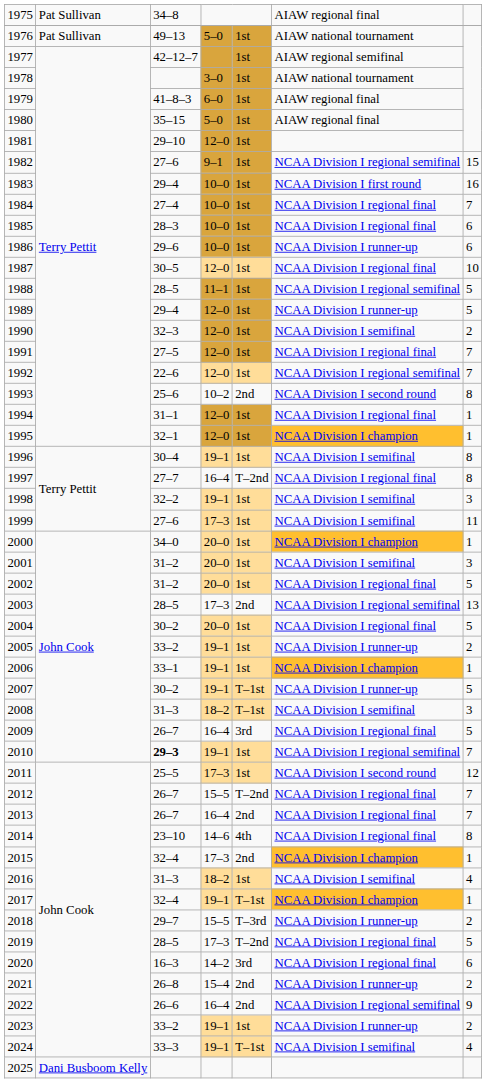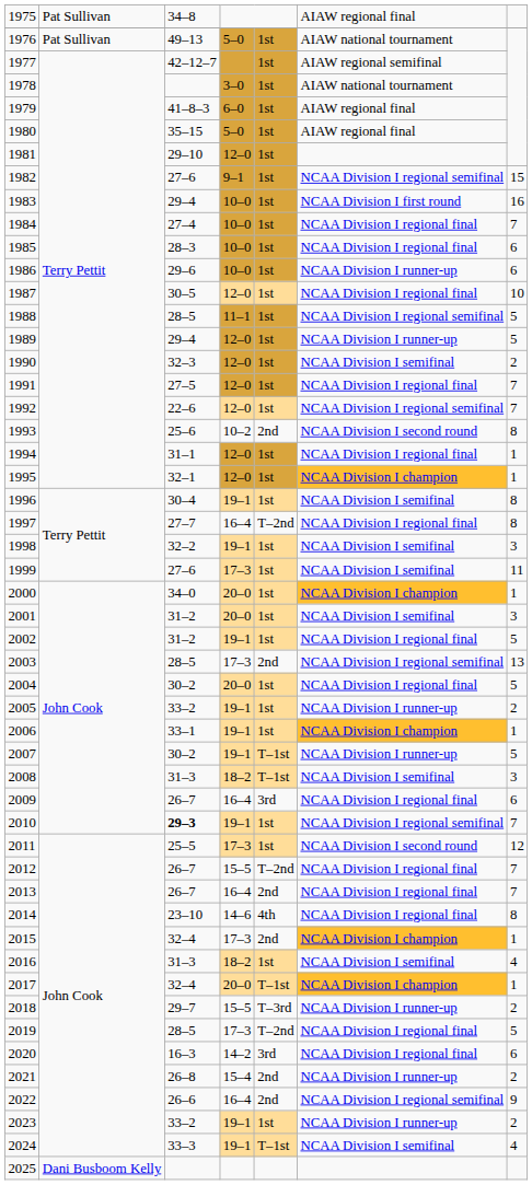 <table class=wikitable style="font-size: 95%">
 <tr>
 <td>1975</td>
 <td>Pat Sullivan</td>
 <td>34–8</td>
 <td colspan=2></td>
 <td>AIAW regional final</td>
 <td></td>
 </tr>
 <tr>
 </tr>
 <tr>
 <td>1976</td>
 <td>Pat Sullivan</td>
 <td>49–13</td>
 <td bgcolor=d9a53d>5–0</td>
 <td bgcolor=d9a53d>1st</td>
 <td>AIAW national tournament</td>
 <td rowspan=6></td>
 </tr>
 <tr>
 <td>1977</td>
 <td rowspan=19><a href='#'>Terry Pettit</a></td>
 <td>42–12–7</td>
 <td bgcolor=d9a53d></td>
 <td bgcolor=d9a53d>1st</td>
 <td>AIAW regional semifinal</td>
 </tr>
 <tr>
 <td>1978</td>
 <td></td>
 <td bgcolor=d9a53d>3–0</td>
 <td bgcolor=d9a53d>1st</td>
 <td>AIAW national tournament</td>
 </tr>
 <tr>
 <td>1979</td>
 <td>41–8–3</td>
 <td bgcolor=d9a53d>6–0</td>
 <td bgcolor=d9a53d>1st</td>
 <td>AIAW regional final</td>
 </tr>
 <tr>
 <td>1980</td>
 <td>35–15</td>
 <td bgcolor=d9a53d>5–0</td>
 <td bgcolor=d9a53d>1st</td>
 <td>AIAW regional final</td>
 </tr>
 <tr>
 <td>1981</td>
 <td>29–10</td>
 <td bgcolor=d9a53d>12–0</td>
 <td bgcolor=d9a53d>1st</td>
 <td></td>
 </tr>
 <tr>
 <td>1982</td>
 <td>27–6</td>
 <td bgcolor=d9a53d>9–1</td>
 <td bgcolor=d9a53d>1st</td>
 <td><a href='#'>NCAA Division I regional semifinal</a></td>
 <td>15</td>
 </tr>
 <tr>
 <td>1983</td>
 <td>29–4</td>
 <td bgcolor=d9a53d>10–0</td>
 <td bgcolor=d9a53d>1st</td>
 <td><a href='#'>NCAA Division I first round</a></td>
 <td>16</td>
 </tr>
 <tr>
 <td>1984</td>
 <td>27–4</td>
 <td bgcolor=d9a53d>10–0</td>
 <td bgcolor=d9a53d>1st</td>
 <td><a href='#'>NCAA Division I regional final</a></td>
 <td>7</td>
 </tr>
 <tr>
 <td>1985</td>
 <td>28–3</td>
 <td bgcolor=d9a53d>10–0</td>
 <td bgcolor=d9a53d>1st</td>
 <td><a href='#'>NCAA Division I regional final</a></td>
 <td>6</td>
 </tr>
 <tr>
 <td>1986</td>
 <td>29–6</td>
 <td bgcolor=d9a53d>10–0</td>
 <td bgcolor=d9a53d>1st</td>
 <td><a href='#'>NCAA Division I runner-up</a></td>
 <td>6</td>
 </tr>
 <tr>
 <td>1987</td>
 <td>30–5</td>
 <td bgcolor=ffdd99>12–0</td>
 <td bgcolor=ffdd99>1st</td>
 <td><a href='#'>NCAA Division I regional final</a></td>
 <td>10</td>
 </tr>
 <tr>
 <td>1988</td>
 <td>28–5</td>
 <td bgcolor=d9a53d>11–1</td>
 <td bgcolor=d9a53d>1st</td>
 <td><a href='#'>NCAA Division I regional semifinal</a></td>
 <td>5</td>
 </tr>
 <tr>
 <td>1989</td>
 <td>29–4</td>
 <td bgcolor=d9a53d>12–0</td>
 <td bgcolor=d9a53d>1st</td>
 <td><a href='#'>NCAA Division I runner-up</a></td>
 <td>5</td>
 </tr>
 <tr>
 <td>1990</td>
 <td>32–3</td>
 <td bgcolor=d9a53d>12–0</td>
 <td bgcolor=d9a53d>1st</td>
 <td><a href='#'>NCAA Division I semifinal</a></td>
 <td>2</td>
 </tr>
 <tr>
 <td>1991</td>
 <td>27–5</td>
 <td bgcolor=d9a53d>12–0</td>
 <td bgcolor=d9a53d>1st</td>
 <td><a href='#'>NCAA Division I regional final</a></td>
 <td>7</td>
 </tr>
 <tr>
 <td>1992</td>
 <td>22–6</td>
 <td bgcolor=ffdd99>12–0</td>
 <td bgcolor=ffdd99>1st</td>
 <td><a href='#'>NCAA Division I regional semifinal</a></td>
 <td>7</td>
 </tr>
 <tr>
 <td>1993</td>
 <td>25–6</td>
 <td>10–2</td>
 <td>2nd</td>
 <td><a href='#'>NCAA Division I second round</a></td>
 <td>8</td>
 </tr>
 <tr>
 <td>1994</td>
 <td>31–1</td>
 <td bgcolor=d9a53d>12–0</td>
 <td bgcolor=d9a53d>1st</td>
 <td><a href='#'>NCAA Division I regional final</a></td>
 <td>1</td>
 </tr>
 <tr>
 <td>1995</td>
 <td>32–1</td>
 <td bgcolor=d9a53d>12–0</td>
 <td bgcolor=d9a53d>1st</td>
 <td bgcolor=ffbf2f><a href='#'>NCAA Division I champion</a></td>
 <td>1<br></td>
 </tr>
 <tr>
 <td>1996</td>
 <td rowspan=4>Terry Pettit</td>
 <td>30–4</td>
 <td bgcolor=ffdd99>19–1</td>
 <td bgcolor=ffdd99>1st</td>
 <td><a href='#'>NCAA Division I semifinal</a></td>
 <td>8</td>
 </tr>
 <tr>
 <td>1997</td>
 <td>27–7</td>
 <td>16–4</td>
 <td>T–2nd</td>
 <td><a href='#'>NCAA Division I regional final</a></td>
 <td>8</td>
 </tr>
 <tr>
 <td>1998</td>
 <td>32–2</td>
 <td bgcolor=ffdd99>19–1</td>
 <td bgcolor=ffdd99>1st</td>
 <td><a href='#'>NCAA Division I semifinal</a></td>
 <td>3</td>
 </tr>
 <tr>
 <td>1999</td>
 <td>27–6</td>
 <td bgcolor=ffdd99>17–3</td>
 <td bgcolor=ffdd99>1st</td>
 <td><a href='#'>NCAA Division I semifinal</a></td>
 <td>11</td>
 </tr>
 <tr>
 <td>2000</td>
 <td rowspan=11><a href='#'>John Cook</a></td>
 <td>34–0</td>
 <td bgcolor=ffdd99>20–0</td>
 <td bgcolor=ffdd99>1st</td>
 <td bgcolor=ffbf2f><a href='#'>NCAA Division I champion</a></td>
 <td>1</td>
 </tr>
 <tr>
 <td>2001</td>
 <td>31–2</td>
 <td bgcolor=ffdd99>20–0</td>
 <td bgcolor=ffdd99>1st</td>
 <td><a href='#'>NCAA Division I semifinal</a></td>
 <td>3</td>
 </tr>
 <tr>
 <td>2002</td>
 <td>31–2</td>
-<td bgcolor=ffdd99>20–0</td>
+<td bgcolor=ffdd99>19–1</td>
 <td bgcolor=ffdd99>1st</td>
 <td><a href='#'>NCAA Division I regional final</a></td>
 <td>5</td>
 </tr>
 <tr>
 <td>2003</td>
 <td>28–5</td>
 <td>17–3</td>
 <td>2nd</td>
 <td><a href='#'>NCAA Division I regional semifinal</a></td>
 <td>13</td>
 </tr>
 <tr>
 <td>2004</td>
 <td>30–2</td>
 <td bgcolor=ffdd99>20–0</td>
 <td bgcolor=ffdd99>1st</td>
 <td><a href='#'>NCAA Division I regional final</a></td>
 <td>5</td>
 </tr>
 <tr>
 <td>2005</td>
 <td>33–2</td>
 <td bgcolor=ffdd99>19–1</td>
 <td bgcolor=ffdd99>1st</td>
 <td><a href='#'>NCAA Division I runner-up</a></td>
 <td>2</td>
 </tr>
 <tr>
 <td>2006</td>
 <td>33–1</td>
 <td bgcolor=ffdd99>19–1</td>
 <td bgcolor=ffdd99>1st</td>
 <td bgcolor=ffbf2f><a href='#'>NCAA Division I champion</a></td>
 <td>1</td>
 </tr>
 <tr>
 <td>2007</td>
 <td>30–2</td>
 <td bgcolor=ffdd99>19–1</td>
 <td bgcolor=ffdd99>T–1st</td>
 <td><a href='#'>NCAA Division I runner-up</a></td>
 <td>5</td>
 </tr>
 <tr>
 <td>2008</td>
 <td>31–3</td>
 <td bgcolor=ffdd99>18–2</td>
 <td bgcolor=ffdd99>T–1st</td>
 <td><a href='#'>NCAA Division I semifinal</a></td>
 <td>3</td>
 </tr>
 <tr>
 <td>2009</td>
 <td>26–7</td>
 <td>16–4</td>
 <td>3rd</td>
 <td><a href='#'>NCAA Division I regional final</a></td>
-<td>5</td>
+<td>6</td>
 </tr>
 <tr>
 <td>2010</td>
 <td><strong>29–3</strong></td>
 <td bgcolor=ffdd99>19–1</td>
 <td bgcolor=ffdd99>1st</td>
 <td><a href='#'>NCAA Division I regional semifinal</a></td>
 <td>7<br></td>
 </tr>
 <tr>
 <td>2011</td>
 <td rowspan=14>John Cook</td>
 <td>25–5</td>
 <td bgcolor=ffdd99>17–3</td>
 <td bgcolor=ffdd99>1st</td>
 <td><a href='#'>NCAA Division I second round</a></td>
 <td>12</td>
 </tr>
 <tr>
 <td>2012</td>
 <td>26–7</td>
 <td>15–5</td>
 <td>T–2nd</td>
 <td><a href='#'>NCAA Division I regional final</a></td>
 <td>7</td>
 </tr>
 <tr>
 <td>2013</td>
 <td>26–7</td>
 <td>16–4</td>
 <td>2nd</td>
 <td><a href='#'>NCAA Division I regional final</a></td>
 <td>7</td>
 </tr>
 <tr>
 <td>2014</td>
 <td>23–10</td>
 <td>14–6</td>
 <td>4th</td>
 <td><a href='#'>NCAA Division I regional final</a></td>
 <td>8</td>
 </tr>
 <tr>
 <td>2015</td>
 <td>32–4</td>
 <td>17–3</td>
 <td>2nd</td>
 <td bgcolor=ffbf2f><a href='#'>NCAA Division I champion</a></td>
 <td>1</td>
 </tr>
 <tr>
 <td>2016</td>
 <td>31–3</td>
 <td bgcolor=ffdd99>18–2</td>
 <td bgcolor=ffdd99>1st</td>
 <td><a href='#'>NCAA Division I semifinal</a></td>
 <td>4</td>
 </tr>
 <tr>
 <td>2017</td>
 <td>32–4</td>
-<td bgcolor=ffdd99>19–1</td>
+<td bgcolor=ffdd99>20–0</td>
 <td bgcolor=ffdd99>T–1st</td>
 <td bgcolor=ffbf2f><a href='#'>NCAA Division I champion</a></td>
 <td>1</td>
 </tr>
 <tr>
 <td>2018</td>
 <td>29–7</td>
 <td>15–5</td>
 <td>T–3rd</td>
 <td><a href='#'>NCAA Division I runner-up</a></td>
 <td>2</td>
 </tr>
 <tr>
 <td>2019</td>
 <td>28–5</td>
 <td>17–3</td>
 <td>T–2nd</td>
 <td><a href='#'>NCAA Division I regional final</a></td>
 <td>5</td>
 </tr>
 <tr>
 <td>2020</td>
 <td>16–3</td>
 <td>14–2</td>
 <td>3rd</td>
 <td><a href='#'>NCAA Division I regional final</a></td>
 <td>6</td>
 </tr>
 <tr>
 <td>2021</td>
 <td>26–8</td>
 <td>15–4</td>
 <td>2nd</td>
 <td><a href='#'>NCAA Division I runner-up</a></td>
 <td>2</td>
 </tr>
 <tr>
 <td>2022</td>
 <td>26–6</td>
 <td>16–4</td>
 <td>2nd</td>
 <td><a href='#'>NCAA Division I regional semifinal</a></td>
 <td>9</td>
 </tr>
 <tr>
 <td>2023</td>
 <td>33–2</td>
 <td bgcolor=ffdd99>19–1</td>
 <td bgcolor=ffdd99>1st</td>
 <td><a href='#'>NCAA Division I runner-up</a></td>
 <td>2</td>
 </tr>
 <tr>
 <td>2024</td>
 <td>33–3</td>
 <td bgcolor=ffdd99>19–1</td>
 <td bgcolor=ffdd99>T–1st</td>
 <td><a href='#'>NCAA Division I semifinal</a></td>
 <td>4</td>
 </tr>
 <tr>
 <td>2025</td>
 <td rowspan=1><a href='#'>Dani Busboom Kelly</a></td>
 <td></td>
 <td></td>
 <td></td>
 <td></td>
 <td></td>
 </tr>
 </table>
